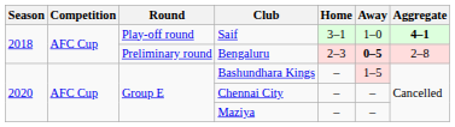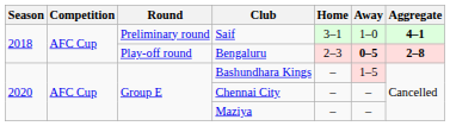 <table class="wikitable">
 <tr>
 <th>Season</th>
 <th>Competition</th>
 <th>Round</th>
 <th>Club</th>
 <th>Home</th>
 <th>Away</th>
 <th>Aggregate</th>
 </tr>
 <tr>
 <td rowspan="2"><a href='#'>2018</a></td>
 <td rowspan="2"><a href='#'>AFC Cup</a></td>
-<td rowspan="1"><a href='#'>Play-off round</a></td>
+<td rowspan="1"><a href='#'>Preliminary round</a></td>
 <td> <a href='#'>Saif</a></td>
 <td bgcolor="#ddffdd" style="text-align:center;">3–1</td>
 <td bgcolor="#ddffdd" style="text-align:center;">1–0</td>
 <td bgcolor="#ddffdd" style="text-align:center;"><strong>4–1</strong></td>
 </tr>
 <tr>
-<td rowspan="1"><a href='#'>Preliminary round</a></td>
+<td rowspan="1"><a href='#'>Play-off round</a></td>
 <td> <a href='#'>Bengaluru</a></td>
 <td bgcolor="#ffdddd" style="text-align:center;">2–3</td>
 <td bgcolor="#ffdddd" style="text-align:center;"><strong>0–5</strong></td>
-<td bgcolor="#ffdddd" style="text-align:center;">2–8</td>
+<td bgcolor="#ffdddd" style="text-align:center;"><strong>2–8</strong></td>
 </tr>
 <tr>
 <td rowspan="3"><a href='#'>2020</a></td>
 <td rowspan="3"><a href='#'>AFC Cup</a></td>
 <td rowspan="3"><a href='#'>Group E</a></td>
 <td> <a href='#'>Bashundhara Kings</a></td>
 <td style="text-align:center;">–</td>
 <td bgcolor="#ffdddd" style="text-align:center;">1–5</td>
 <td rowspan="3">Cancelled</td>
 </tr>
 <tr>
 <td> <a href='#'>Chennai City</a></td>
 <td style="text-align:center;">–</td>
 <td style="text-align:center;">–</td>
 </tr>
 <tr>
 <td> <a href='#'>Maziya</a></td>
 <td style="text-align:center;">–</td>
 <td style="text-align:center;">–</td>
 </tr>
 </table>
